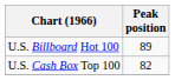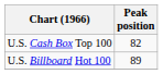 <table class="wikitable">
 <tr>
 <th align="left">Chart (1966)</th>
 <th align="left">Peak<br>position</th>
 </tr>
 <tr>
+<td>U.S. <em><a href='#'>Cash Box</a></em> Top 100</td>
+<td style="text-align:center;">82</td>
+</tr>
+<tr>
 <td>U.S. <em><a href='#'>Billboard</a></em> <a href='#'>Hot 100</a></td>
 <td style="text-align:center;">89</td>
 </tr>
 <tr>
-<td>U.S. <em><a href='#'>Cash Box</a></em> Top 100</td>
-<td style="text-align:center;">82</td>
-</tr>
-<tr>
 </tr>
 </table>
